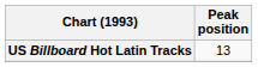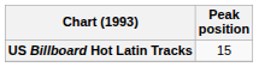 <table class="wikitable sortable plainrowheaders">
 <tr>
 <th>Chart (1993)</th>
 <th>Peak<br>position</th>
 </tr>
 <tr>
 <th scope=row>US <em>Billboard</em> Hot Latin Tracks</th>
-<td style="text-align:center;">13</td>
+<td style="text-align:center;">15</td>
 </tr>
 <tr>
 </tr>
 </table>
